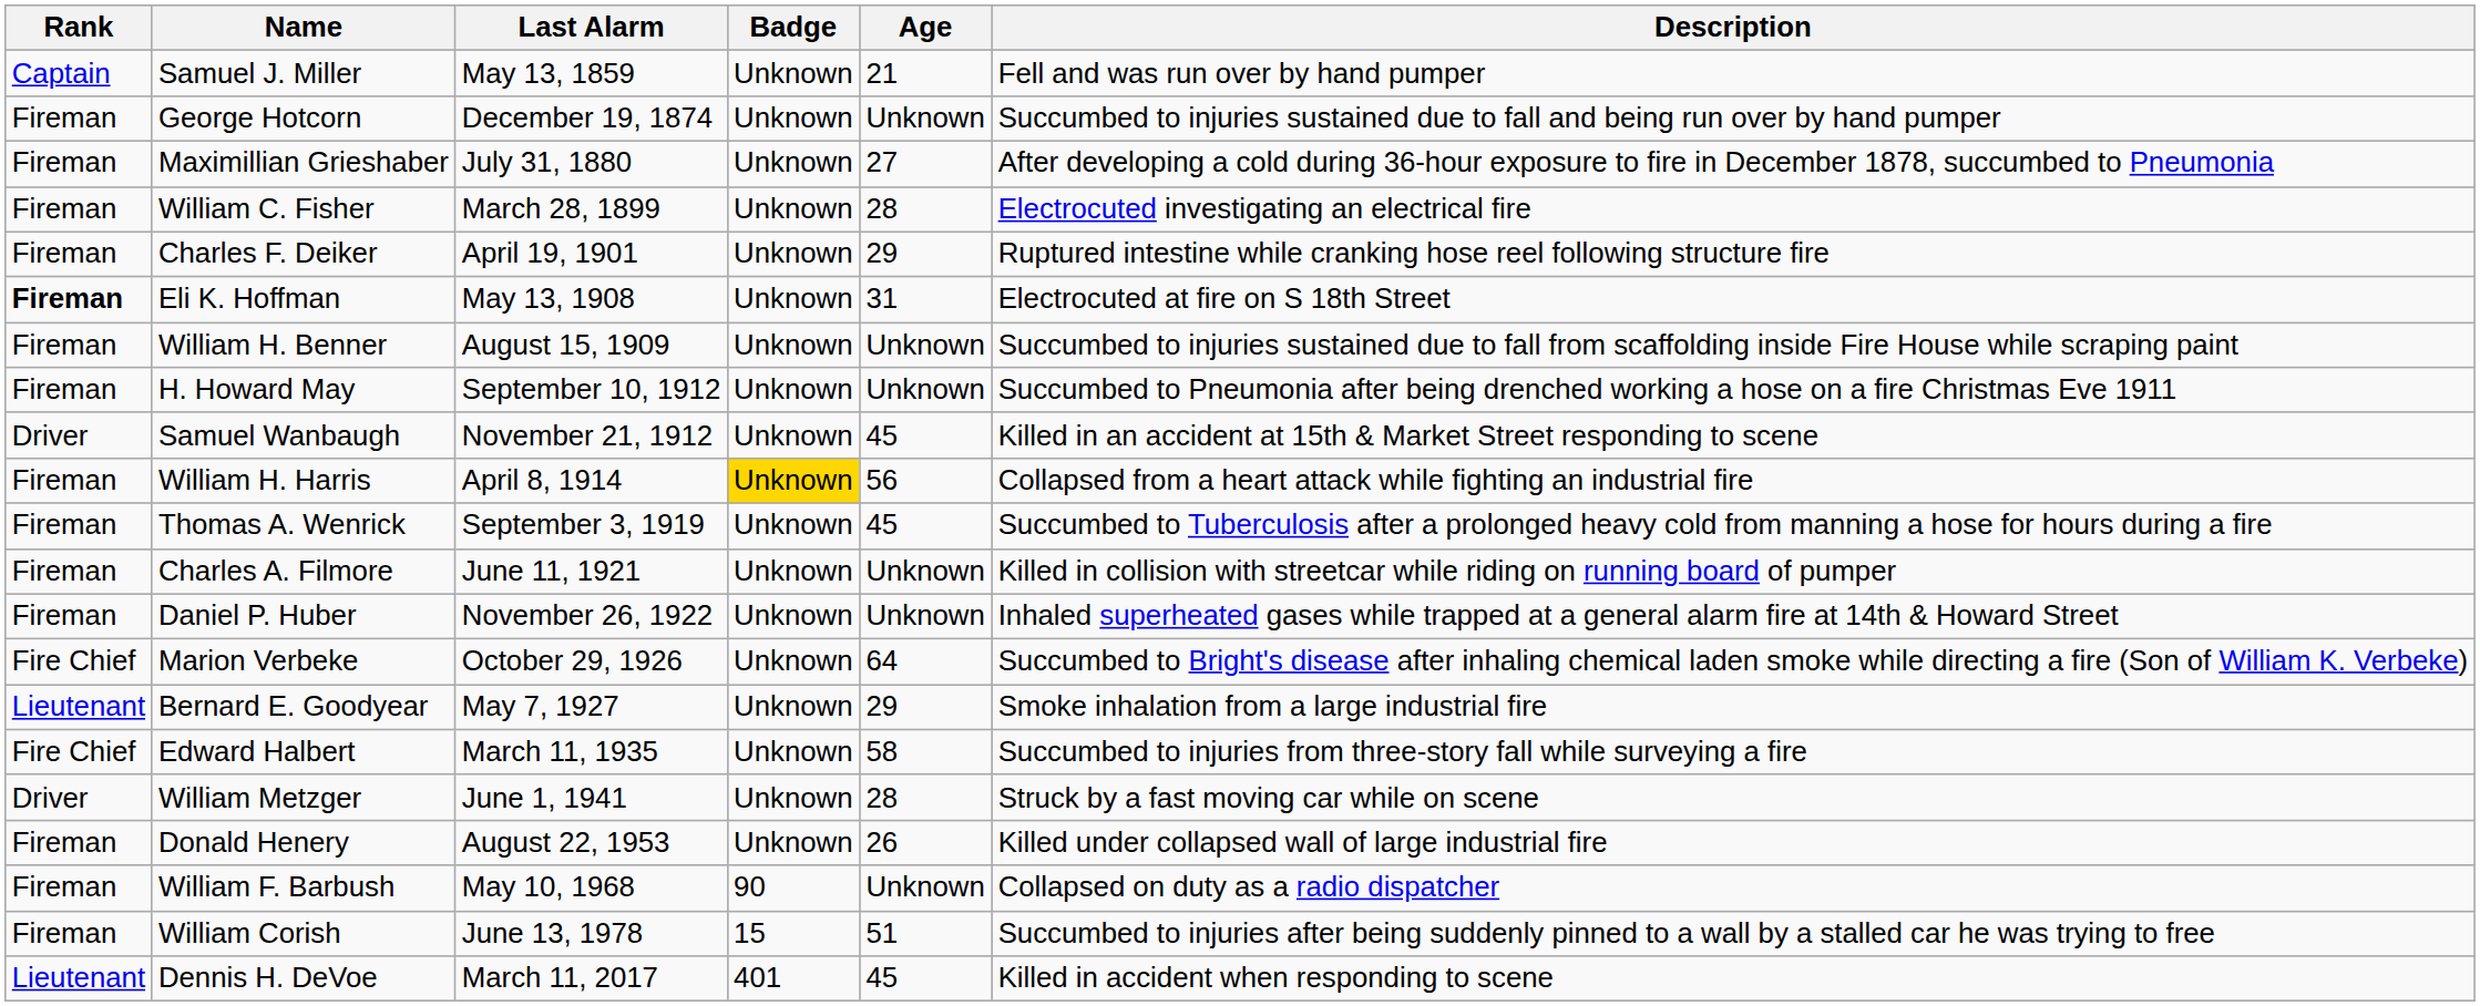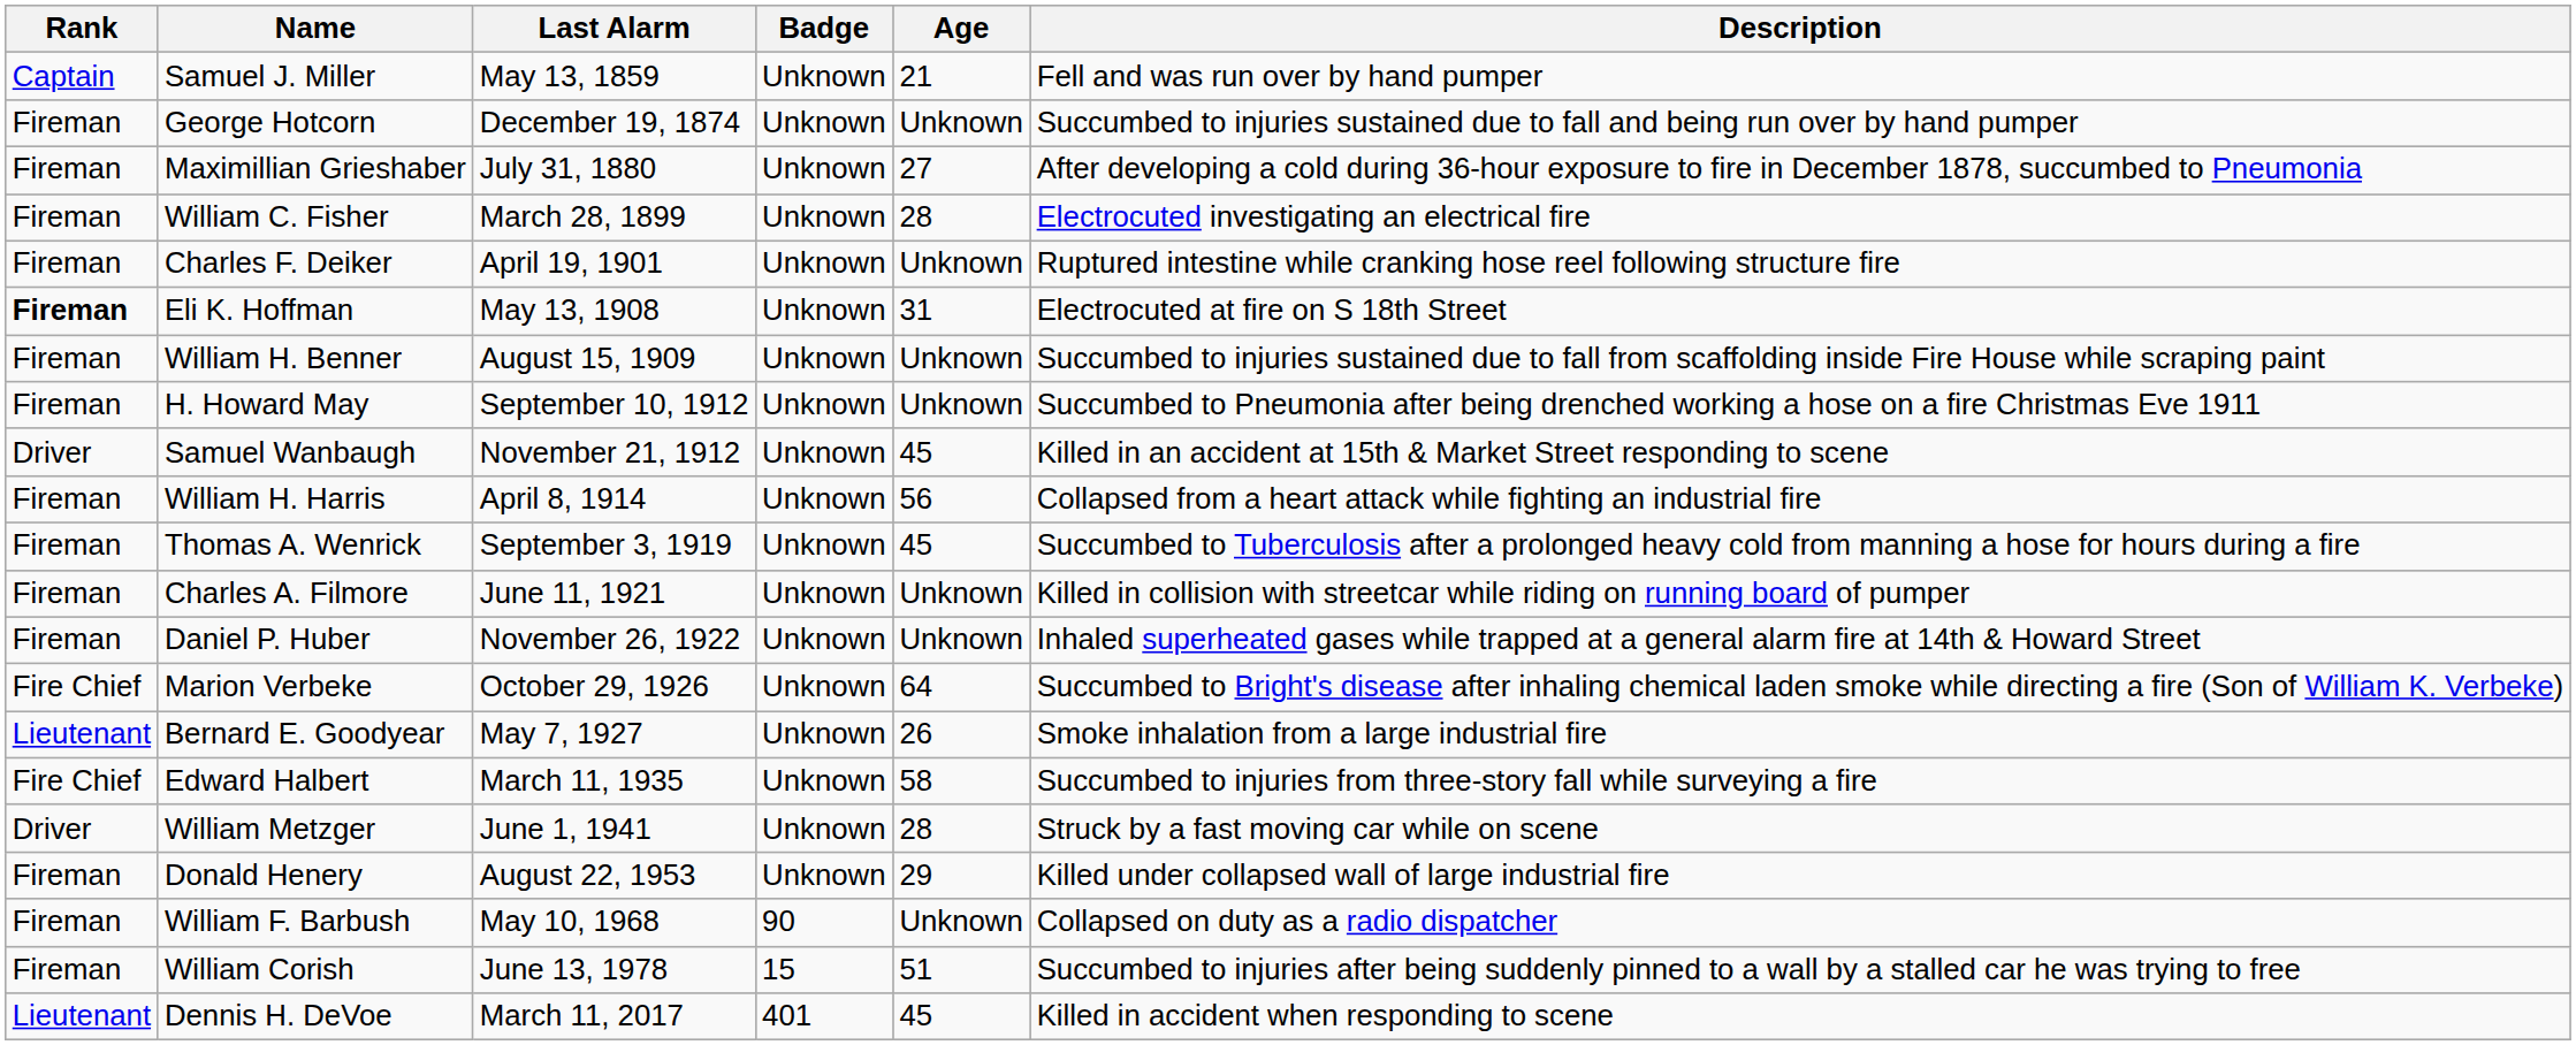 <table class="wikitable">
 <tr>
 <th>Rank</th>
 <th>Name</th>
 <th>Last Alarm</th>
 <th>Badge</th>
 <th>Age</th>
 <th>Description</th>
 </tr>
 <tr>
 <td><a href='#'>Captain</a></td>
 <td>Samuel J. Miller</td>
 <td>May 13, 1859</td>
 <td>Unknown</td>
 <td>21</td>
 <td>Fell and was run over by hand pumper</td>
 </tr>
 <tr>
 <td>Fireman</td>
 <td>George Hotcorn</td>
 <td>December 19, 1874</td>
 <td>Unknown</td>
 <td>Unknown</td>
 <td>Succumbed to injuries sustained due to fall and being run over by hand pumper</td>
 </tr>
 <tr>
 <td>Fireman</td>
 <td>Maximillian Grieshaber</td>
 <td>July 31, 1880</td>
 <td>Unknown</td>
 <td>27</td>
 <td>After developing a cold during 36-hour exposure to fire in December 1878, succumbed to <a href='#'>Pneumonia</a></td>
 </tr>
 <tr>
 <td>Fireman</td>
 <td>William C. Fisher</td>
 <td>March 28, 1899</td>
 <td>Unknown</td>
 <td>28</td>
 <td><a href='#'>Electrocuted</a> investigating an electrical fire</td>
 </tr>
 <tr>
 <td>Fireman</td>
 <td>Charles F. Deiker</td>
 <td>April 19, 1901</td>
 <td>Unknown</td>
-<td>29</td>
+<td>Unknown</td>
 <td>Ruptured intestine while cranking hose reel following structure fire</td>
 </tr>
 <tr>
 <td><strong>Fireman</strong></td>
 <td>Eli K. Hoffman</td>
 <td>May 13, 1908</td>
 <td>Unknown</td>
 <td>31</td>
 <td>Electrocuted at fire on S 18th Street</td>
 </tr>
 <tr>
 <td>Fireman</td>
 <td>William H. Benner</td>
 <td>August 15, 1909</td>
 <td>Unknown</td>
 <td>Unknown</td>
 <td>Succumbed to injuries sustained due to fall from scaffolding inside Fire House while scraping paint</td>
 </tr>
 <tr>
 <td>Fireman</td>
 <td>H. Howard May</td>
 <td>September 10, 1912</td>
 <td>Unknown</td>
 <td>Unknown</td>
 <td>Succumbed to Pneumonia after being drenched working a hose on a fire Christmas Eve 1911</td>
 </tr>
 <tr>
 <td>Driver</td>
 <td>Samuel Wanbaugh</td>
 <td>November 21, 1912</td>
 <td>Unknown</td>
 <td>45</td>
 <td>Killed in an accident at 15th & Market Street responding to scene</td>
 </tr>
 <tr>
 <td>Fireman</td>
 <td>William H. Harris</td>
 <td>April 8, 1914</td>
-<td style="background: gold;">Unknown</td>
+<td>Unknown</td>
 <td>56</td>
 <td>Collapsed from a heart attack while fighting an industrial fire</td>
 </tr>
 <tr>
 <td>Fireman</td>
 <td>Thomas A. Wenrick</td>
 <td>September 3, 1919</td>
 <td>Unknown</td>
 <td>45</td>
 <td>Succumbed to <a href='#'>Tuberculosis</a> after a prolonged heavy cold from manning a hose for hours during a fire</td>
 </tr>
 <tr>
 <td>Fireman</td>
 <td>Charles A. Filmore</td>
 <td>June 11, 1921</td>
 <td>Unknown</td>
 <td>Unknown</td>
 <td>Killed in collision with streetcar while riding on <a href='#'>running board</a> of pumper</td>
 </tr>
 <tr>
 <td>Fireman</td>
 <td>Daniel P. Huber</td>
 <td>November 26, 1922</td>
 <td>Unknown</td>
 <td>Unknown</td>
 <td>Inhaled <a href='#'>superheated</a> gases while trapped at a general alarm fire at 14th & Howard Street</td>
 </tr>
 <tr>
 <td>Fire Chief</td>
 <td>Marion Verbeke</td>
 <td>October 29, 1926</td>
 <td>Unknown</td>
 <td>64</td>
 <td>Succumbed to <a href='#'>Bright's disease</a> after inhaling chemical laden smoke while directing a fire (Son of <a href='#'>William K. Verbeke</a>)</td>
 </tr>
 <tr>
 <td><a href='#'>Lieutenant</a></td>
 <td>Bernard E. Goodyear</td>
 <td>May 7, 1927</td>
 <td>Unknown</td>
-<td>29</td>
+<td>26</td>
 <td>Smoke inhalation from a large industrial fire</td>
 </tr>
 <tr>
 <td>Fire Chief</td>
 <td>Edward Halbert</td>
 <td>March 11, 1935</td>
 <td>Unknown</td>
 <td>58</td>
 <td>Succumbed to injuries from three-story fall while surveying a fire</td>
 </tr>
 <tr>
 <td>Driver</td>
 <td>William Metzger</td>
 <td>June 1, 1941</td>
 <td>Unknown</td>
 <td>28</td>
 <td>Struck by a fast moving car while on scene</td>
 </tr>
 <tr>
 <td>Fireman</td>
 <td>Donald Henery</td>
 <td>August 22, 1953</td>
 <td>Unknown</td>
-<td>26</td>
+<td>29</td>
 <td>Killed under collapsed wall of large industrial fire</td>
 </tr>
 <tr>
 <td>Fireman</td>
 <td>William F. Barbush</td>
 <td>May 10, 1968</td>
 <td>90</td>
 <td>Unknown</td>
 <td>Collapsed on duty as a <a href='#'>radio dispatcher</a></td>
 </tr>
 <tr>
 <td>Fireman</td>
 <td>William Corish</td>
 <td>June 13, 1978</td>
 <td>15</td>
 <td>51</td>
 <td>Succumbed to injuries after being suddenly pinned to a wall by a stalled car he was trying to free</td>
 </tr>
 <tr>
 <td><a href='#'>Lieutenant</a></td>
 <td>Dennis H. DeVoe</td>
 <td>March 11, 2017</td>
 <td>401</td>
 <td>45</td>
 <td>Killed in accident when responding to scene</td>
 </tr>
 </table>
